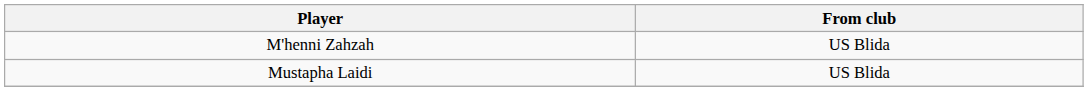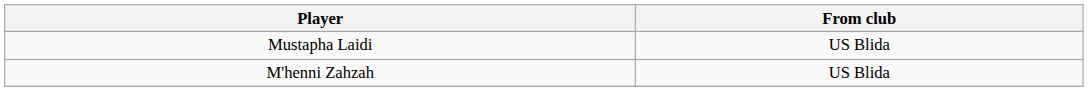 <table class="wikitable sortable" style="width:70%; text-align:center; font-size:85%; text-align:centre;">
 <tr>
 <th>Player</th>
 <th>From club</th>
 </tr>
 <tr>
-<td>M'henni Zahzah</td>
+<td>Mustapha Laidi</td>
 <td>US Blida</td>
 </tr>
 <tr>
-<td>Mustapha Laidi</td>
+<td>M'henni Zahzah</td>
 <td>US Blida</td>
 </tr>
 <tr>
 </tr>
 </table>
